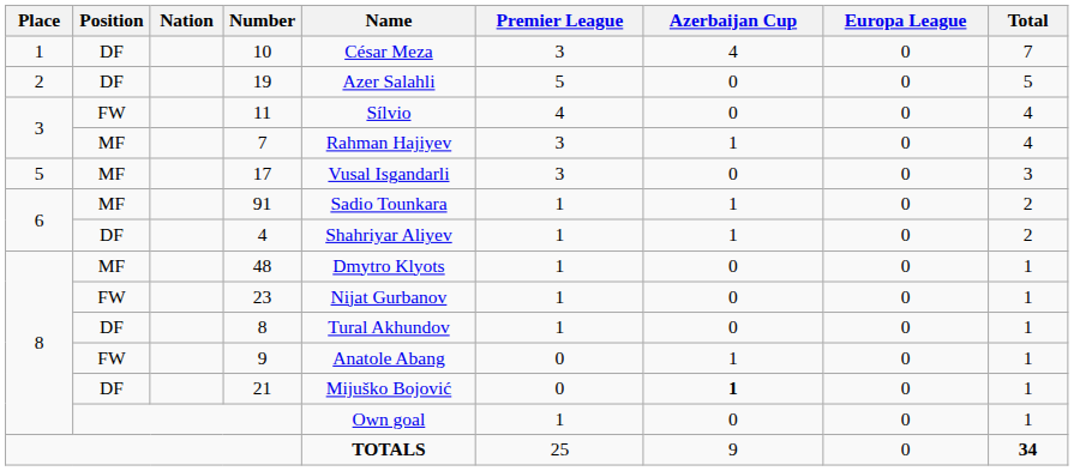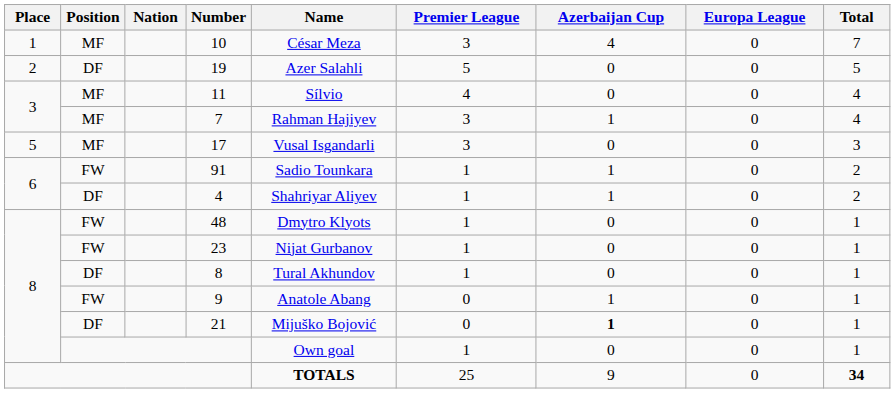 <table class="wikitable" style="font-size: 95%; text-align: center;">
 <tr>
 <th width=60>Place</th>
 <th width=60>Position</th>
 <th width=60>Nation</th>
 <th width=60>Number</th>
 <th width=200>Name</th>
 <th width=200><a href='#'>Premier League</a></th>
 <th width=200><a href='#'>Azerbaijan Cup</a></th>
 <th width=200><a href='#'>Europa League</a></th>
 <th width=80><strong>Total</strong></th>
 </tr>
 <tr>
 <td>1</td>
-<td>DF</td>
+<td>MF</td>
 <td></td>
 <td>10</td>
 <td><a href='#'>César Meza</a></td>
 <td>3</td>
 <td>4</td>
 <td>0</td>
 <td>7</td>
 </tr>
 <tr>
 <td>2</td>
 <td>DF</td>
 <td></td>
 <td>19</td>
 <td><a href='#'>Azer Salahli</a></td>
 <td>5</td>
 <td>0</td>
 <td>0</td>
 <td>5</td>
 </tr>
 <tr>
 <td rowspan="2">3</td>
-<td>FW</td>
+<td>MF</td>
 <td></td>
 <td>11</td>
 <td><a href='#'>Sílvio</a></td>
 <td>4</td>
 <td>0</td>
 <td>0</td>
 <td>4</td>
 </tr>
 <tr>
 <td>MF</td>
 <td></td>
 <td>7</td>
 <td><a href='#'>Rahman Hajiyev</a></td>
 <td>3</td>
 <td>1</td>
 <td>0</td>
 <td>4</td>
 </tr>
 <tr>
 <td>5</td>
 <td>MF</td>
 <td></td>
 <td>17</td>
 <td><a href='#'>Vusal Isgandarli</a></td>
 <td>3</td>
 <td>0</td>
 <td>0</td>
 <td>3</td>
 </tr>
 <tr>
 <td rowspan="2">6</td>
-<td>MF</td>
+<td>FW</td>
 <td></td>
 <td>91</td>
 <td><a href='#'>Sadio Tounkara</a></td>
 <td>1</td>
 <td>1</td>
 <td>0</td>
 <td>2</td>
 </tr>
 <tr>
 <td>DF</td>
 <td></td>
 <td>4</td>
 <td><a href='#'>Shahriyar Aliyev</a></td>
 <td>1</td>
 <td>1</td>
 <td>0</td>
 <td>2</td>
 </tr>
 <tr>
 <td rowspan="6">8</td>
-<td>MF</td>
+<td>FW</td>
 <td></td>
 <td>48</td>
 <td><a href='#'>Dmytro Klyots</a></td>
 <td>1</td>
 <td>0</td>
 <td>0</td>
 <td>1</td>
 </tr>
 <tr>
 <td>FW</td>
 <td></td>
 <td>23</td>
 <td><a href='#'>Nijat Gurbanov</a></td>
 <td>1</td>
 <td>0</td>
 <td>0</td>
 <td>1</td>
 </tr>
 <tr>
 <td>DF</td>
 <td></td>
 <td>8</td>
 <td><a href='#'>Tural Akhundov</a></td>
 <td>1</td>
 <td>0</td>
 <td>0</td>
 <td>1</td>
 </tr>
 <tr>
 <td>FW</td>
 <td></td>
 <td>9</td>
 <td><a href='#'>Anatole Abang</a></td>
 <td>0</td>
 <td>1</td>
 <td>0</td>
 <td>1</td>
 </tr>
 <tr>
 <td>DF</td>
 <td></td>
 <td>21</td>
 <td><a href='#'>Mijuško Bojović</a></td>
 <td>0</td>
 <td><strong>1</strong></td>
 <td>0</td>
 <td>1</td>
 </tr>
 <tr>
 <td colspan="3"></td>
 <td><a href='#'>Own goal</a></td>
 <td>1</td>
 <td>0</td>
 <td>0</td>
 <td>1</td>
 </tr>
 <tr>
 <td colspan="4"></td>
 <td><strong>TOTALS</strong></td>
 <td>25</td>
 <td>9</td>
 <td>0</td>
 <td><strong>34</strong></td>
 </tr>
 </table>
